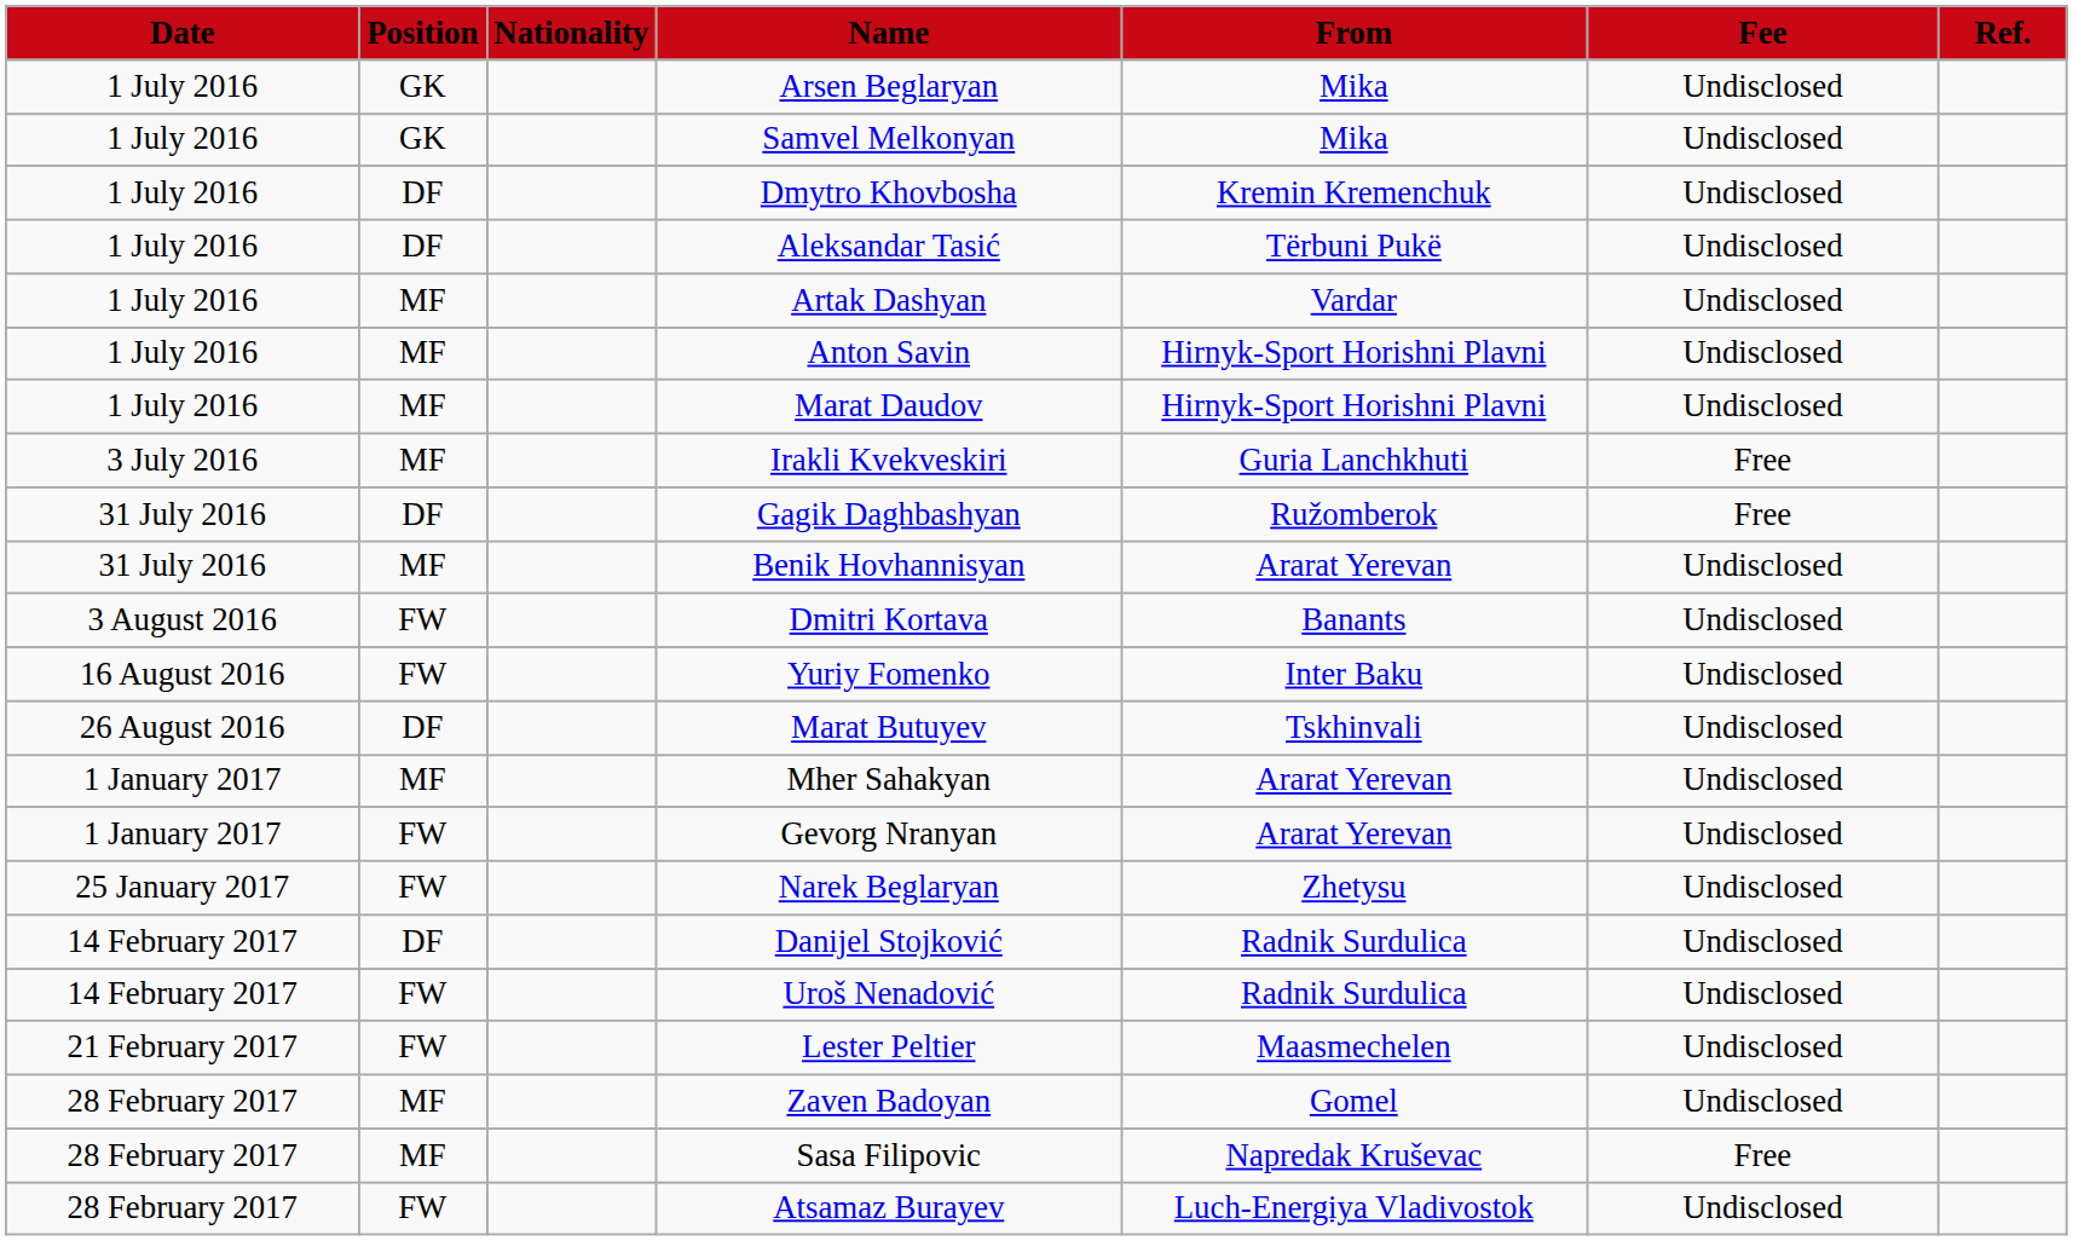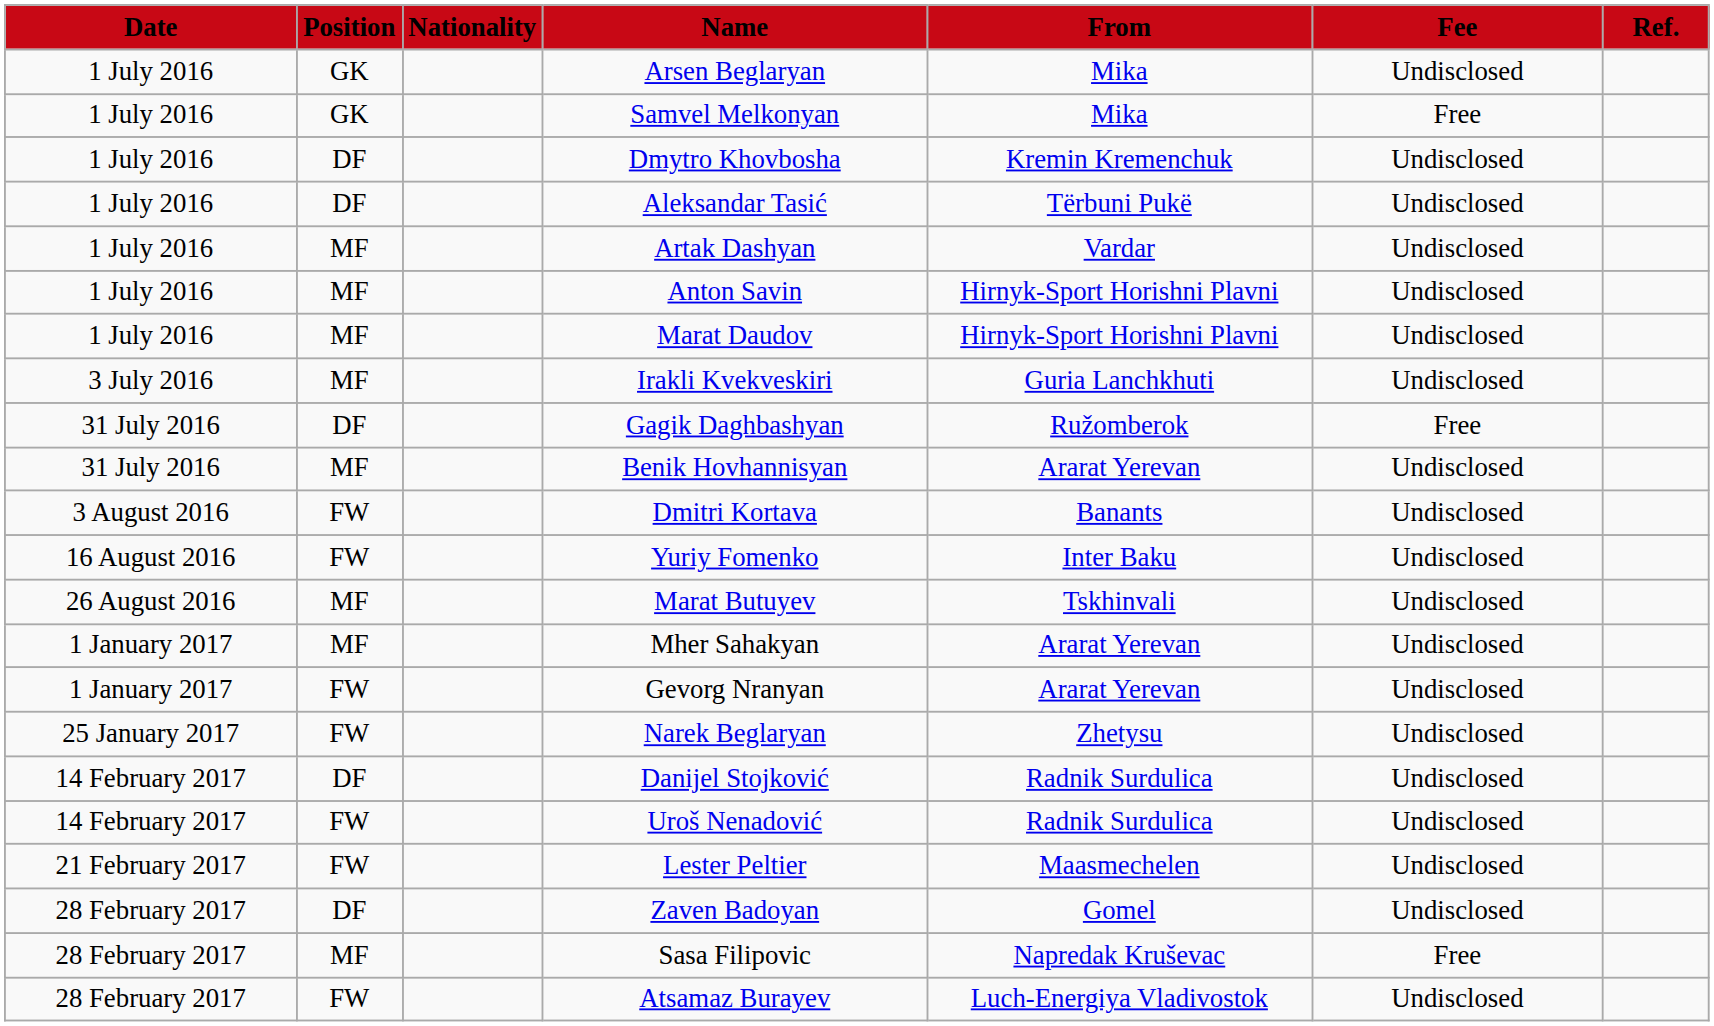 <table class="wikitable"  style="text-align:center; font-size:90%; ">
 <tr>
 <th style="background:#C80815; color:black; width:150px;">Date</th>
 <th style="background:#C80815; color:black; width:50px;">Position</th>
 <th style="background:#C80815; color:black; width:50px;">Nationality</th>
 <th style="background:#C80815; color:black; width:200px;">Name</th>
 <th style="background:#C80815; color:black; width:200px;">From</th>
 <th style="background:#C80815; color:black; width:150px;">Fee</th>
 <th style="background:#C80815; color:black; width:50px;">Ref.</th>
 </tr>
 <tr>
 <td>1 July 2016</td>
 <td>GK</td>
 <td></td>
 <td><a href='#'>Arsen Beglaryan</a></td>
 <td><a href='#'>Mika</a></td>
 <td>Undisclosed</td>
 <td></td>
 </tr>
 <tr>
 <td>1 July 2016</td>
 <td>GK</td>
 <td></td>
 <td><a href='#'>Samvel Melkonyan</a></td>
 <td><a href='#'>Mika</a></td>
-<td>Undisclosed</td>
+<td>Free</td>
 <td></td>
 </tr>
 <tr>
 <td>1 July 2016</td>
 <td>DF</td>
 <td></td>
 <td><a href='#'>Dmytro Khovbosha</a></td>
 <td><a href='#'>Kremin Kremenchuk</a></td>
 <td>Undisclosed</td>
 <td></td>
 </tr>
 <tr>
 <td>1 July 2016</td>
 <td>DF</td>
 <td></td>
 <td><a href='#'>Aleksandar Tasić</a></td>
 <td><a href='#'>Tërbuni Pukë</a></td>
 <td>Undisclosed</td>
 <td></td>
 </tr>
 <tr>
 <td>1 July 2016</td>
 <td>MF</td>
 <td></td>
 <td><a href='#'>Artak Dashyan</a></td>
 <td><a href='#'>Vardar</a></td>
 <td>Undisclosed</td>
 <td></td>
 </tr>
 <tr>
 <td>1 July 2016</td>
 <td>MF</td>
 <td></td>
 <td><a href='#'>Anton Savin</a></td>
 <td><a href='#'>Hirnyk-Sport Horishni Plavni</a></td>
 <td>Undisclosed</td>
 <td></td>
 </tr>
 <tr>
 <td>1 July 2016</td>
 <td>MF</td>
 <td></td>
 <td><a href='#'>Marat Daudov</a></td>
 <td><a href='#'>Hirnyk-Sport Horishni Plavni</a></td>
 <td>Undisclosed</td>
 <td></td>
 </tr>
 <tr>
 <td>3 July 2016</td>
 <td>MF</td>
 <td></td>
 <td><a href='#'>Irakli Kvekveskiri</a></td>
 <td><a href='#'>Guria Lanchkhuti</a></td>
-<td>Free</td>
+<td>Undisclosed</td>
 <td></td>
 </tr>
 <tr>
 <td>31 July 2016</td>
 <td>DF</td>
 <td></td>
 <td><a href='#'>Gagik Daghbashyan</a></td>
 <td><a href='#'>Ružomberok</a></td>
 <td>Free</td>
 <td></td>
 </tr>
 <tr>
 <td>31 July 2016</td>
 <td>MF</td>
 <td></td>
 <td><a href='#'>Benik Hovhannisyan</a></td>
 <td><a href='#'>Ararat Yerevan</a></td>
 <td>Undisclosed</td>
 <td></td>
 </tr>
 <tr>
 <td>3 August 2016</td>
 <td>FW</td>
 <td></td>
 <td><a href='#'>Dmitri Kortava</a></td>
 <td><a href='#'>Banants</a></td>
 <td>Undisclosed</td>
 <td></td>
 </tr>
 <tr>
 <td>16 August 2016</td>
 <td>FW</td>
 <td></td>
 <td><a href='#'>Yuriy Fomenko</a></td>
 <td><a href='#'>Inter Baku</a></td>
 <td>Undisclosed</td>
 <td></td>
 </tr>
 <tr>
 <td>26 August 2016</td>
-<td>DF</td>
+<td>MF</td>
 <td></td>
 <td><a href='#'>Marat Butuyev</a></td>
 <td><a href='#'>Tskhinvali</a></td>
 <td>Undisclosed</td>
 <td></td>
 </tr>
 <tr>
 <td>1 January 2017</td>
 <td>MF</td>
 <td></td>
 <td>Mher Sahakyan</td>
 <td><a href='#'>Ararat Yerevan</a></td>
 <td>Undisclosed</td>
 <td></td>
 </tr>
 <tr>
 <td>1 January 2017</td>
 <td>FW</td>
 <td></td>
 <td>Gevorg Nranyan</td>
 <td><a href='#'>Ararat Yerevan</a></td>
 <td>Undisclosed</td>
 <td></td>
 </tr>
 <tr>
 <td>25 January 2017</td>
 <td>FW</td>
 <td></td>
 <td><a href='#'>Narek Beglaryan</a></td>
 <td><a href='#'>Zhetysu</a></td>
 <td>Undisclosed</td>
 <td></td>
 </tr>
 <tr>
 <td>14 February 2017</td>
 <td>DF</td>
 <td></td>
 <td><a href='#'>Danijel Stojković</a></td>
 <td><a href='#'>Radnik Surdulica</a></td>
 <td>Undisclosed</td>
 <td></td>
 </tr>
 <tr>
 <td>14 February 2017</td>
 <td>FW</td>
 <td></td>
 <td><a href='#'>Uroš Nenadović</a></td>
 <td><a href='#'>Radnik Surdulica</a></td>
 <td>Undisclosed</td>
 <td></td>
 </tr>
 <tr>
 <td>21 February 2017</td>
 <td>FW</td>
 <td></td>
 <td><a href='#'>Lester Peltier</a></td>
 <td><a href='#'>Maasmechelen</a></td>
 <td>Undisclosed</td>
 <td></td>
 </tr>
 <tr>
 <td>28 February 2017</td>
-<td>MF</td>
+<td>DF</td>
 <td></td>
 <td><a href='#'>Zaven Badoyan</a></td>
 <td><a href='#'>Gomel</a></td>
 <td>Undisclosed</td>
 <td></td>
 </tr>
 <tr>
 <td>28 February 2017</td>
 <td>MF</td>
 <td></td>
 <td>Sasa Filipovic</td>
 <td><a href='#'>Napredak Kruševac</a></td>
 <td>Free</td>
 <td></td>
 </tr>
 <tr>
 <td>28 February 2017</td>
 <td>FW</td>
 <td></td>
 <td><a href='#'>Atsamaz Burayev</a></td>
 <td><a href='#'>Luch-Energiya Vladivostok</a></td>
 <td>Undisclosed</td>
 <td></td>
 </tr>
 </table>
